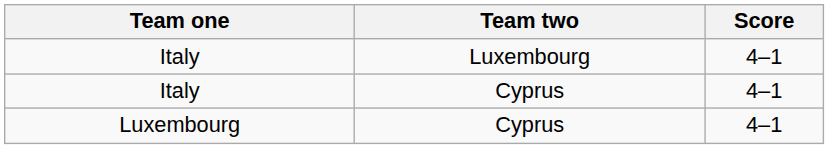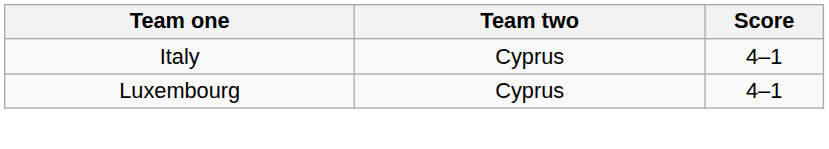 <table class="wikitable" style="text-align: center">
 <tr>
 <th width=250>Team one</th>
 <th width=250>Team two</th>
 <th width=80>Score</th>
-</tr>
-<tr>
-<td> Italy</td>
-<td> Luxembourg</td>
-<td>4–1</td>
 </tr>
 <tr>
 <td> Italy</td>
 <td> Cyprus</td>
 <td>4–1</td>
 </tr>
 <tr>
 <td> Luxembourg</td>
 <td> Cyprus</td>
 <td>4–1</td>
 </tr>
 </table>
